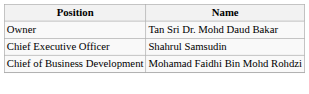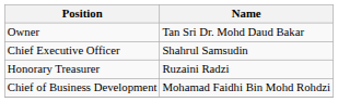 <table class="wikitable">
 <tr>
 <th>Position</th>
 <th>Name</th>
 </tr>
 <tr>
 <td>Owner</td>
 <td> Tan Sri Dr. Mohd Daud Bakar</td>
 </tr>
 <tr>
 <td>Chief Executive Officer</td>
 <td> Shahrul Samsudin</td>
 </tr>
 <tr>
+<td>Honorary Treasurer</td>
+<td> Ruzaini Radzi</td>
+</tr>
+<tr>
 <td>Chief of Business Development</td>
 <td> Mohamad Faidhi Bin Mohd Rohdzi</td>
 </tr>
 <tr>
 </tr>
 </table>
